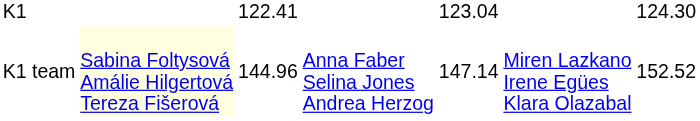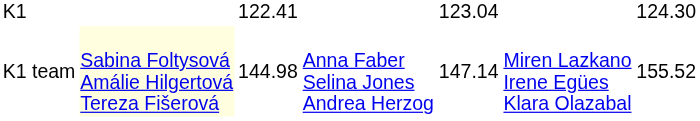 <table>
 <tr>
 <td>K1</td>
 <td></td>
 <td>122.41</td>
 <td></td>
 <td>123.04</td>
 <td></td>
 <td>124.30</td>
 </tr>
 <tr>
 <td>K1 team</td>
 <td style="background: lightyellow;"><br><a href='#'>Sabina Foltysová</a><br><a href='#'>Amálie Hilgertová</a><br><a href='#'>Tereza Fišerová</a></td>
-<td>144.96</td>
+<td>144.98</td>
 <td><br><a href='#'>Anna Faber</a><br><a href='#'>Selina Jones</a><br><a href='#'>Andrea Herzog</a></td>
 <td>147.14</td>
 <td><br><a href='#'>Miren Lazkano</a><br><a href='#'>Irene Egües</a><br><a href='#'>Klara Olazabal</a></td>
-<td>152.52</td>
+<td>155.52</td>
 </tr>
 </table>
